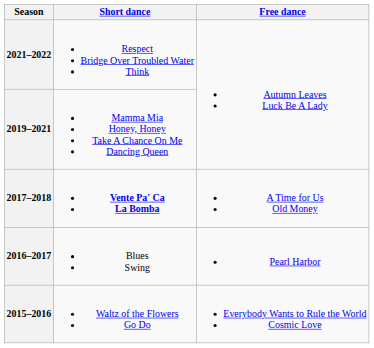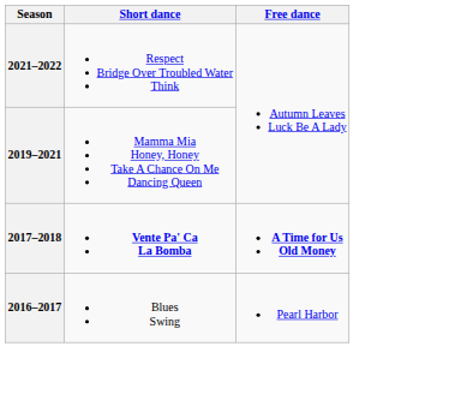 <table class=wikitable style=text-align:center>
 <tr>
 <th>Season</th>
 <th><a href='#'>Short dance</a></th>
 <th><a href='#'>Free dance</a></th>
 </tr>
 <tr>
 <th>2021–2022 <br> </th>
 <td><br><ul><li> <a href='#'>Respect</a></li><li> <a href='#'>Bridge Over Troubled Water</a></li><li> <a href='#'>Think</a> <br> </li></ul></td>
 <td rowspan=2><br><ul><li><a href='#'>Autumn Leaves</a> <br> </li><li><a href='#'>Luck Be A Lady</a> <br> </li></ul></td>
 </tr>
 <tr>
 <th>2019–2021 <br> </th>
 <td><br><ul><li><a href='#'>Mamma Mia</a></li><li><a href='#'>Honey, Honey</a></li><li><a href='#'>Take A Chance On Me</a></li><li><a href='#'>Dancing Queen</a> <br> </li></ul></td>
 </tr>
 <tr>
 <th>2017–2018 <br> </th>
 <td><strong><br><ul><li> <a href='#'>Vente Pa' Ca</a></li><li> <a href='#'>La Bomba</a> <br> </li></ul></strong></td>
-<td><br><ul><li><a href='#'>A Time for Us</a> <br></li><li><a href='#'>Old Money</a> <br></li></ul></td>
+<td><strong><br><ul><li><a href='#'>A Time for Us</a> <br></li><li><a href='#'>Old Money</a> <br></li></ul></strong></td>
 </tr>
 <tr>
 <th>2016–2017 <br></th>
 <td><br><ul><li>Blues</li><li>Swing</li></ul></td>
 <td><br><ul><li><a href='#'>Pearl Harbor</a> <br></li></ul></td>
 </tr>
-<tr>
-<th>2015–2016 <br> </th>
-<td><br><ul><li> <a href='#'>Waltz of the Flowers</a> <br></li><li> <a href='#'>Go Do</a> <br></li></ul></td>
-<td><br><ul><li><a href='#'>Everybody Wants to Rule the World</a> <br></li><li><a href='#'>Cosmic Love</a> <br></li></ul></td>
-</tr>
 </table>
